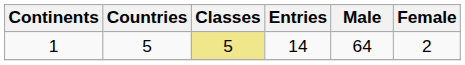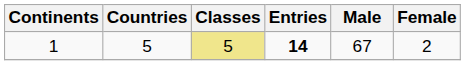 <table class="wikitable">
 <tr>
 <th width=50>Continents</th>
 <th width=50>Countries</th>
 <th width=50>Classes</th>
 <th width=50>Entries</th>
 <th width=50>Male</th>
 <th width=50>Female</th>
 </tr>
 <tr>
 <td align="center">1</td>
 <td align="center">5</td>
 <td align="center" style="background: khaki;">5</td>
-<td align="center">14</td>
-<td align="center">64</td>
+<td align="center"><strong>14</strong></td>
+<td align="center">67</td>
 <td align="center">2</td>
 </tr>
 <tr>
 </tr>
 </table>
